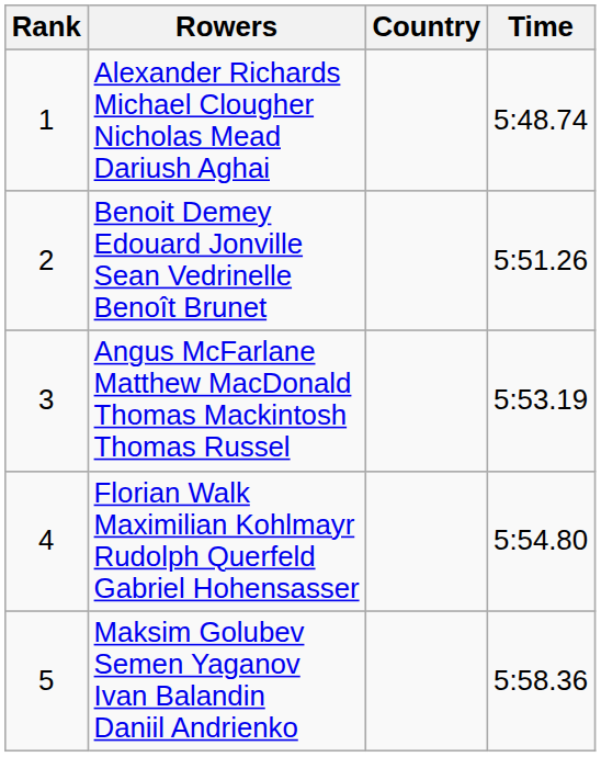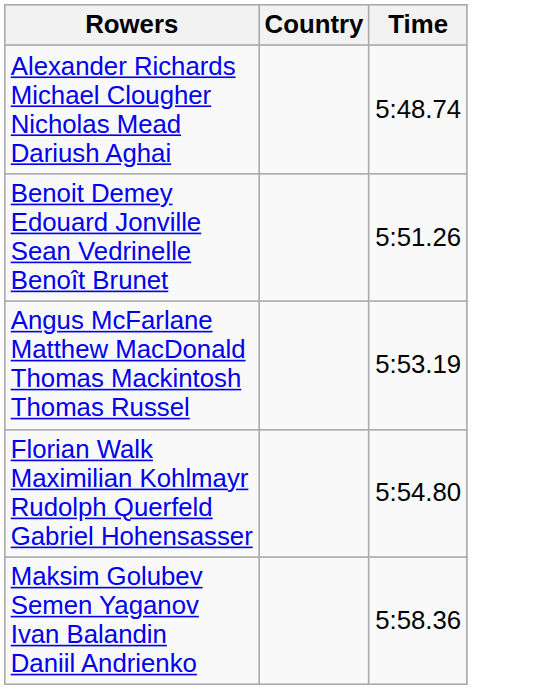 <table class="wikitable" style="text-align:center">
 <tr>
-<th>Rank</th>
 <th>Rowers</th>
 <th>Country</th>
 <th>Time</th>
 </tr>
 <tr>
-<td>1</td>
 <td align="left"><a href='#'>Alexander Richards</a><br><a href='#'>Michael Clougher</a><br><a href='#'>Nicholas Mead</a><br><a href='#'>Dariush Aghai</a></td>
 <td align="left"></td>
 <td>5:48.74</td>
 </tr>
 <tr>
-<td>2</td>
 <td align="left"><a href='#'>Benoit Demey</a><br><a href='#'>Edouard Jonville</a><br><a href='#'>Sean Vedrinelle</a><br><a href='#'>Benoît Brunet</a></td>
 <td align="left"></td>
 <td>5:51.26</td>
 </tr>
 <tr>
-<td>3</td>
 <td align="left"><a href='#'>Angus McFarlane</a><br><a href='#'>Matthew MacDonald</a><br><a href='#'>Thomas Mackintosh</a><br><a href='#'>Thomas Russel</a></td>
 <td align="left"></td>
 <td>5:53.19</td>
 </tr>
 <tr>
-<td>4</td>
 <td align="left"><a href='#'>Florian Walk</a><br><a href='#'>Maximilian Kohlmayr</a><br><a href='#'>Rudolph Querfeld</a><br><a href='#'>Gabriel Hohensasser</a></td>
 <td align="left"></td>
 <td>5:54.80</td>
 </tr>
 <tr>
-<td>5</td>
 <td align="left"><a href='#'>Maksim Golubev</a><br><a href='#'>Semen Yaganov</a><br><a href='#'>Ivan Balandin</a><br><a href='#'>Daniil Andrienko</a></td>
 <td align="left"></td>
 <td>5:58.36</td>
 </tr>
 </table>
